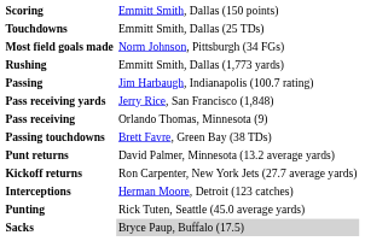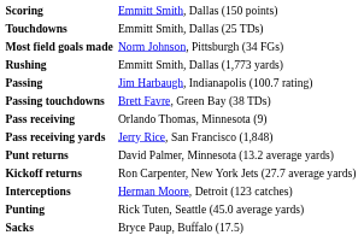 <table cellpadding="3" cellspacing="1">
 <tr>
 <td><strong>Scoring</strong></td>
 <td><a href='#'>Emmitt Smith</a>, Dallas (150 points)</td>
 </tr>
 <tr>
 <td><strong>Touchdowns</strong></td>
 <td>Emmitt Smith, Dallas (25 TDs)</td>
 </tr>
 <tr>
 <td><strong>Most field goals made</strong></td>
 <td><a href='#'>Norm Johnson</a>, Pittsburgh (34 FGs)</td>
 </tr>
 <tr>
 <td><strong>Rushing</strong></td>
 <td>Emmitt Smith, Dallas (1,773 yards)</td>
 </tr>
 <tr>
 <td><strong>Passing</strong></td>
 <td><a href='#'>Jim Harbaugh</a>, Indianapolis (100.7 rating)</td>
 </tr>
 <tr>
-<td><strong>Pass receiving yards</strong></td>
-<td><a href='#'>Jerry Rice</a>, San Francisco (1,848)</td>
+<td><strong>Passing touchdowns</strong></td>
+<td><a href='#'>Brett Favre</a>, Green Bay (38 TDs)</td>
 </tr>
 <tr>
 <td><strong>Pass receiving</strong></td>
 <td>Orlando Thomas, Minnesota (9)</td>
 </tr>
 <tr>
-<td><strong>Passing touchdowns</strong></td>
-<td><a href='#'>Brett Favre</a>, Green Bay (38 TDs)</td>
+<td><strong>Pass receiving yards</strong></td>
+<td><a href='#'>Jerry Rice</a>, San Francisco (1,848)</td>
 </tr>
 <tr>
 <td><strong>Punt returns</strong></td>
 <td>David Palmer, Minnesota (13.2 average yards)</td>
 </tr>
 <tr>
 <td><strong>Kickoff returns</strong></td>
 <td>Ron Carpenter, New York Jets (27.7 average yards)</td>
 </tr>
 <tr>
 <td><strong>Interceptions</strong></td>
 <td><a href='#'>Herman Moore</a>, Detroit (123 catches)</td>
 </tr>
 <tr>
 <td><strong>Punting</strong></td>
 <td>Rick Tuten, Seattle (45.0 average yards)</td>
 </tr>
 <tr>
 <td><strong>Sacks</strong></td>
-<td style="background: lightgrey;">Bryce Paup, Buffalo (17.5)</td>
+<td>Bryce Paup, Buffalo (17.5)</td>
 </tr>
 </table>
